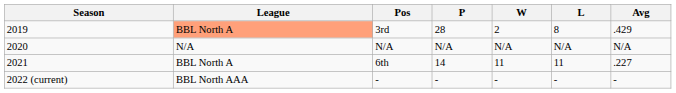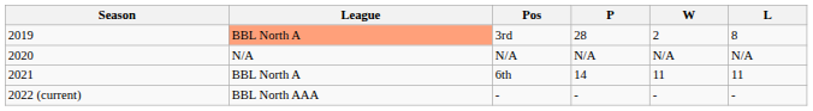 <table class="wikitable" style="width:80%">
 <tr>
 <th>Season</th>
 <th>League</th>
 <th>Pos</th>
 <th>P</th>
 <th>W</th>
 <th>L</th>
-<th>Avg</th>
 </tr>
 <tr>
 <td>2019</td>
 <td style="background: lightsalmon;">BBL North A</td>
 <td>3rd</td>
 <td>28</td>
 <td>2</td>
 <td>8</td>
-<td>.429</td>
 </tr>
 <tr>
 <td>2020</td>
-<td>N/A</td>
 <td>N/A</td>
 <td>N/A</td>
 <td>N/A</td>
 <td>N/A</td>
 <td>N/A</td>
 </tr>
 <tr>
 <td>2021</td>
 <td>BBL North A</td>
 <td>6th</td>
 <td>14</td>
 <td>11</td>
 <td>11</td>
-<td>.227</td>
 </tr>
 <tr>
 <td>2022 (current)</td>
 <td>BBL North AAA</td>
 <td>-</td>
 <td>-</td>
 <td>-</td>
 <td>-</td>
-<td>-</td>
 </tr>
 </table>
